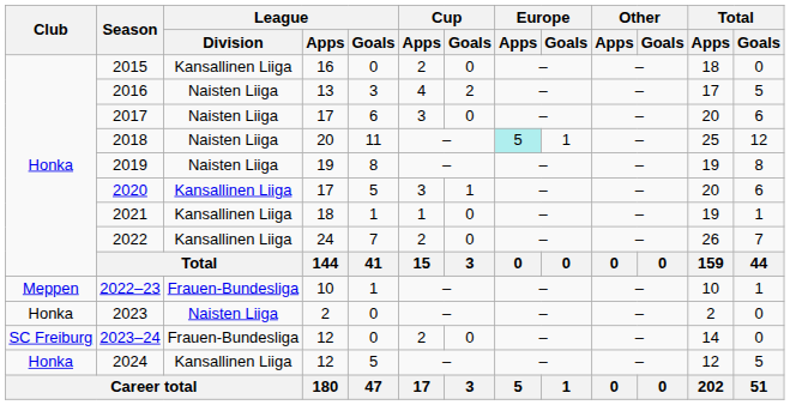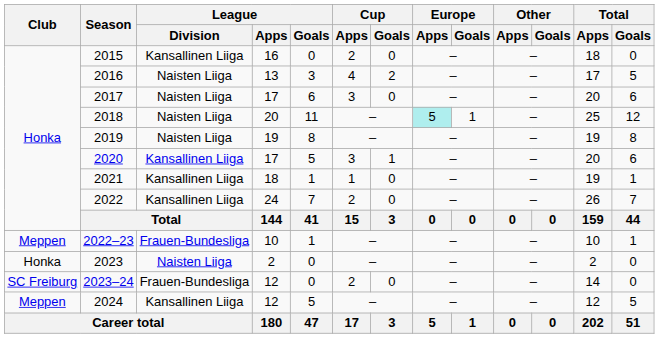 <table class="wikitable" style="text-align:center">
 <tr>
 <th rowspan="2">Club</th>
 <th rowspan="2">Season</th>
 <th colspan="3">League</th>
 <th colspan="2">Cup</th>
 <th colspan="2">Europe</th>
 <th colspan="2">Other</th>
 <th colspan="2">Total</th>
 </tr>
 <tr>
 <th>Division</th>
 <th>Apps</th>
 <th>Goals</th>
 <th>Apps</th>
 <th>Goals</th>
 <th>Apps</th>
 <th>Goals</th>
 <th>Apps</th>
 <th>Goals</th>
 <th>Apps</th>
 <th>Goals</th>
 </tr>
 <tr>
 <td rowspan=9><a href='#'>Honka</a></td>
 <td>2015</td>
 <td>Kansallinen Liiga</td>
 <td>16</td>
 <td>0</td>
 <td>2</td>
 <td>0</td>
 <td colspan=2>–</td>
 <td colspan=2>–</td>
 <td>18</td>
 <td>0</td>
 </tr>
 <tr>
 <td>2016</td>
 <td>Naisten Liiga</td>
 <td>13</td>
 <td>3</td>
 <td>4</td>
 <td>2</td>
 <td colspan=2>–</td>
 <td colspan=2>–</td>
 <td>17</td>
 <td>5</td>
 </tr>
 <tr>
 <td>2017</td>
 <td>Naisten Liiga</td>
 <td>17</td>
 <td>6</td>
 <td>3</td>
 <td>0</td>
 <td colspan=2>–</td>
 <td colspan=2>–</td>
 <td>20</td>
 <td>6</td>
 </tr>
 <tr>
 <td>2018</td>
 <td>Naisten Liiga</td>
 <td>20</td>
 <td>11</td>
 <td colspan=2>–</td>
 <td style="background: paleturquoise;">5</td>
 <td>1</td>
 <td colspan=2>–</td>
 <td>25</td>
 <td>12</td>
 </tr>
 <tr>
 <td>2019</td>
 <td>Naisten Liiga</td>
 <td>19</td>
 <td>8</td>
 <td colspan=2>–</td>
 <td colspan=2>–</td>
 <td colspan=2>–</td>
 <td>19</td>
 <td>8</td>
 </tr>
 <tr>
 <td><a href='#'>2020</a></td>
 <td><a href='#'>Kansallinen Liiga</a></td>
 <td>17</td>
 <td>5</td>
 <td>3</td>
 <td>1</td>
 <td colspan=2>–</td>
 <td colspan=2>–</td>
 <td>20</td>
 <td>6</td>
 </tr>
 <tr>
 <td>2021</td>
 <td>Kansallinen Liiga</td>
 <td>18</td>
 <td>1</td>
 <td>1</td>
 <td>0</td>
 <td colspan=2>–</td>
 <td colspan=2>–</td>
 <td>19</td>
 <td>1</td>
 </tr>
 <tr>
 <td>2022</td>
 <td>Kansallinen Liiga</td>
 <td>24</td>
 <td>7</td>
 <td>2</td>
 <td>0</td>
 <td colspan=2>–</td>
 <td colspan=2>–</td>
 <td>26</td>
 <td>7</td>
 </tr>
 <tr>
 <th colspan="2">Total</th>
 <th>144</th>
 <th>41</th>
 <th>15</th>
 <th>3</th>
 <th>0</th>
 <th>0</th>
 <th>0</th>
 <th>0</th>
 <th>159</th>
 <th>44</th>
 </tr>
 <tr>
 <td><a href='#'>Meppen</a></td>
 <td><a href='#'>2022–23</a></td>
 <td><a href='#'>Frauen-Bundesliga</a></td>
 <td>10</td>
 <td>1</td>
 <td colspan=2>–</td>
 <td colspan=2>–</td>
 <td colspan=2>–</td>
 <td>10</td>
 <td>1</td>
 </tr>
 <tr>
 <td>Honka</td>
 <td>2023</td>
 <td><a href='#'>Naisten Liiga</a></td>
 <td>2</td>
 <td>0</td>
 <td colspan=2>–</td>
 <td colspan=2>–</td>
 <td colspan=2>–</td>
 <td>2</td>
 <td>0</td>
 </tr>
 <tr>
 <td><a href='#'>SC Freiburg</a></td>
 <td><a href='#'>2023–24</a></td>
 <td>Frauen-Bundesliga</td>
 <td>12</td>
 <td>0</td>
 <td>2</td>
 <td>0</td>
 <td colspan=2>–</td>
 <td colspan=2>–</td>
 <td>14</td>
 <td>0</td>
 </tr>
 <tr>
-<td><a href='#'>Honka</a></td>
+<td><a href='#'>Meppen</a></td>
 <td>2024</td>
 <td>Kansallinen Liiga</td>
 <td>12</td>
 <td>5</td>
 <td colspan=2>–</td>
 <td colspan=2>–</td>
 <td colspan=2>–</td>
 <td>12</td>
 <td>5</td>
 </tr>
 <tr>
 <th colspan="3">Career total</th>
 <th>180</th>
 <th>47</th>
 <th>17</th>
 <th>3</th>
 <th>5</th>
 <th>1</th>
 <th>0</th>
 <th>0</th>
 <th>202</th>
 <th>51</th>
 </tr>
 </table>
